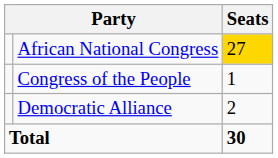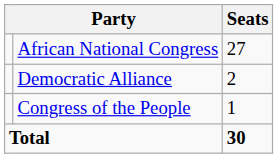 <table class="wikitable">
 <tr>
 <th colspan="2">Party</th>
 <th>Seats</th>
 </tr>
 <tr>
 <td></td>
 <td><a href='#'>African National Congress</a></td>
-<td style="background: gold;">27</td>
+<td>27</td>
+</tr>
+<tr>
+<td></td>
+<td><a href='#'>Democratic Alliance</a></td>
+<td>2</td>
 </tr>
 <tr>
 <td></td>
 <td><a href='#'>Congress of the People</a></td>
 <td>1</td>
 </tr>
 <tr>
-<td></td>
-<td><a href='#'>Democratic Alliance</a></td>
-<td>2</td>
-</tr>
-<tr>
 <td colspan="2"><strong>Total</strong></td>
 <td><strong>30</strong></td>
 </tr>
 </table>
